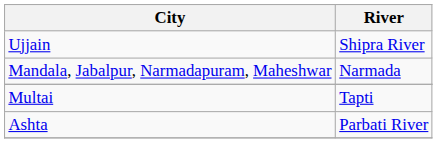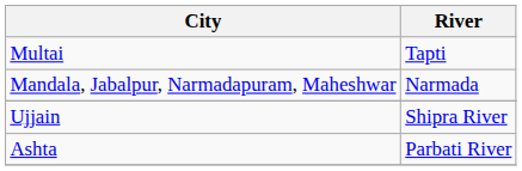 <table class="wikitable sortable">
 <tr>
 <th>City</th>
 <th>River</th>
 </tr>
 <tr>
-<td><a href='#'>Ujjain</a></td>
-<td><a href='#'>Shipra River</a></td>
+<td><a href='#'>Multai</a></td>
+<td><a href='#'>Tapti</a></td>
 </tr>
 <tr>
 <td><a href='#'>Mandala</a>, <a href='#'>Jabalpur</a>, <a href='#'>Narmadapuram</a>, <a href='#'>Maheshwar</a></td>
 <td><a href='#'>Narmada</a></td>
 </tr>
 <tr>
 </tr>
 <tr>
-<td><a href='#'>Multai</a></td>
-<td><a href='#'>Tapti</a></td>
+<td><a href='#'>Ujjain</a></td>
+<td><a href='#'>Shipra River</a></td>
 </tr>
 <tr>
 <td><a href='#'>Ashta</a></td>
 <td><a href='#'>Parbati River</a></td>
 </tr>
 <tr>
 </tr>
 </table>
